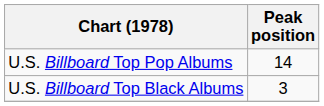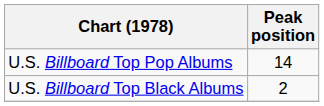 <table class="wikitable">
 <tr>
 <th>Chart (1978)</th>
 <th>Peak<br>position</th>
 </tr>
 <tr>
 <td>U.S. <a href='#'><em>Billboard</em> Top Pop Albums</a></td>
 <td align="center">14</td>
 </tr>
 <tr>
 <td>U.S. <a href='#'><em>Billboard</em> Top Black Albums</a></td>
-<td align="center">3</td>
+<td align="center">2</td>
 </tr>
 <tr>
 </tr>
 </table>
